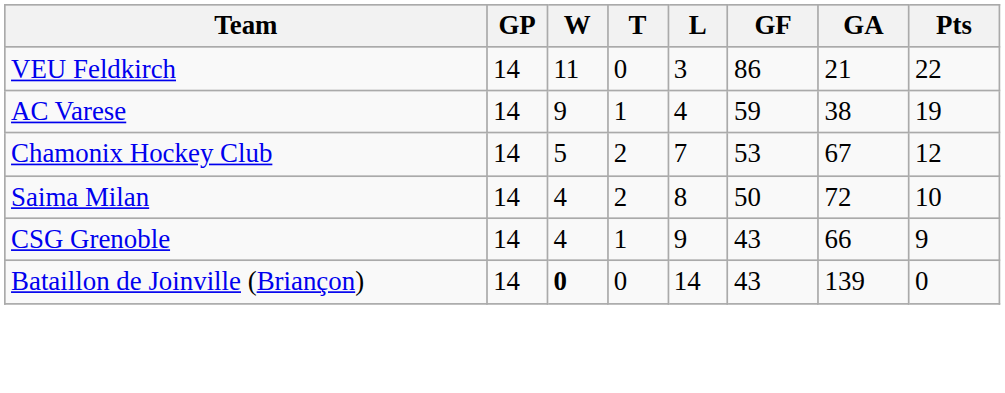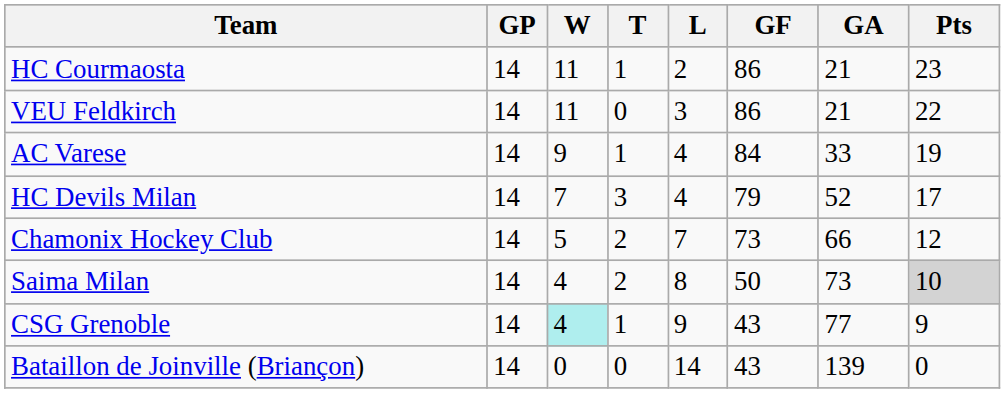 <table class="wikitable">
 <tr>
 <th width="40%">Team</th>
 <th width="5%">GP</th>
 <th width="5%">W</th>
 <th width="5%">T</th>
 <th width="5%">L</th>
 <th width="7.5%">GF</th>
 <th width="7.5%">GA</th>
 <th width="7.5%">Pts</th>
+</tr>
+<tr>
+<td><a href='#'>HC Courmaosta</a></td>
+<td>14</td>
+<td>11</td>
+<td>1</td>
+<td>2</td>
+<td>86</td>
+<td>21</td>
+<td>23</td>
 </tr>
 <tr>
 <td><a href='#'>VEU Feldkirch</a></td>
 <td>14</td>
 <td>11</td>
 <td>0</td>
 <td>3</td>
 <td>86</td>
 <td>21</td>
 <td>22</td>
 </tr>
 <tr>
 <td><a href='#'>AC Varese</a></td>
 <td>14</td>
 <td>9</td>
 <td>1</td>
 <td>4</td>
-<td>59</td>
-<td>38</td>
+<td>84</td>
+<td>33</td>
 <td>19</td>
+</tr>
+<tr>
+<td><a href='#'>HC Devils Milan</a></td>
+<td>14</td>
+<td>7</td>
+<td>3</td>
+<td>4</td>
+<td>79</td>
+<td>52</td>
+<td>17</td>
 </tr>
 <tr>
 <td><a href='#'>Chamonix Hockey Club</a></td>
 <td>14</td>
 <td>5</td>
 <td>2</td>
 <td>7</td>
-<td>53</td>
-<td>67</td>
+<td>73</td>
+<td>66</td>
 <td>12</td>
 </tr>
 <tr>
 <td><a href='#'>Saima Milan</a></td>
 <td>14</td>
 <td>4</td>
 <td>2</td>
 <td>8</td>
 <td>50</td>
-<td>72</td>
-<td>10</td>
+<td>73</td>
+<td style="background: lightgrey;">10</td>
 </tr>
 <tr>
 <td><a href='#'>CSG Grenoble</a></td>
 <td>14</td>
-<td>4</td>
+<td style="background: paleturquoise;">4</td>
 <td>1</td>
 <td>9</td>
 <td>43</td>
-<td>66</td>
+<td>77</td>
 <td>9</td>
 </tr>
 <tr>
 <td><a href='#'>Bataillon de Joinville</a> (<a href='#'>Briançon</a>)</td>
 <td>14</td>
-<td><strong>0</strong></td>
+<td>0</td>
 <td>0</td>
 <td>14</td>
 <td>43</td>
 <td>139</td>
 <td>0</td>
 </tr>
 </table>
